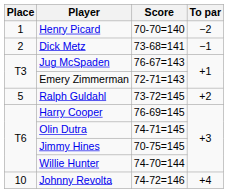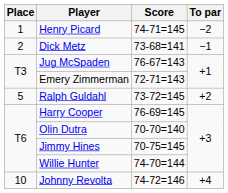 <table class=wikitable>
 <tr>
 <th>Place</th>
 <th>Player</th>
 <th>Score</th>
 <th>To par</th>
 </tr>
 <tr>
 <td align=center>1</td>
 <td> <a href='#'>Henry Picard</a></td>
-<td>70-70=140</td>
+<td>74-71=145</td>
 <td align=center>−2</td>
 </tr>
 <tr>
 <td align=center>2</td>
 <td> <a href='#'>Dick Metz</a></td>
 <td>73-68=141</td>
 <td align=center>−1</td>
 </tr>
 <tr>
 <td rowspan=2 align=center>T3</td>
 <td> <a href='#'>Jug McSpaden</a></td>
 <td>76-67=143</td>
 <td rowspan=2 align=center>+1</td>
 </tr>
 <tr>
 <td> Emery Zimmerman</td>
 <td>72-71=143 </td>
 </tr>
 <tr>
 <td align=center>5</td>
 <td> <a href='#'>Ralph Guldahl</a></td>
 <td>73-72=145</td>
 <td align=center>+2</td>
 </tr>
 <tr>
 <td rowspan=4 align=center>T6</td>
 <td> <a href='#'>Harry Cooper</a></td>
 <td>76-69=145</td>
 <td rowspan=4 align=center>+3</td>
 </tr>
 <tr>
 <td> <a href='#'>Olin Dutra</a></td>
-<td>74-71=145</td>
+<td>70-70=140</td>
 </tr>
 <tr>
 <td> <a href='#'>Jimmy Hines</a></td>
 <td>70-75=145</td>
 </tr>
 <tr>
 <td> <a href='#'>Willie Hunter</a></td>
 <td>74-70=144</td>
 </tr>
 <tr>
 <td align=center>10</td>
 <td> <a href='#'>Johnny Revolta</a></td>
 <td>74-72=146</td>
 <td align=center>+4</td>
 </tr>
 </table>
